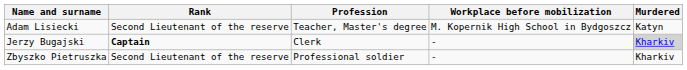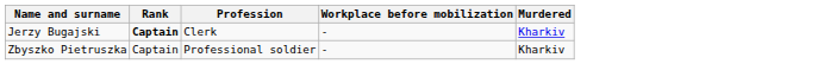 <table class="wikitable">
 <tr>
 <th><strong>Name and surname</strong></th>
 <th><strong>Rank</strong></th>
 <th><strong>Profession</strong></th>
 <th><strong>Workplace before mobilization</strong></th>
 <th><strong>Murdered</strong></th>
 </tr>
 <tr>
-<td>Adam Lisiecki</td>
-<td>Second Lieutenant of the reserve</td>
-<td>Teacher, Master's degree</td>
-<td>M. Kopernik High School in Bydgoszcz</td>
-<td>Katyn</td>
-</tr>
-<tr>
 <td>Jerzy Bugajski</td>
 <td><strong>Captain</strong></td>
 <td>Clerk</td>
 <td>-</td>
-<td style="background: lightgrey;"><a href='#'>Kharkiv</a></td>
+<td><a href='#'>Kharkiv</a></td>
 </tr>
 <tr>
 <td>Zbyszko Pietruszka</td>
-<td>Second Lieutenant of the reserve</td>
+<td>Captain</td>
 <td>Professional soldier</td>
 <td>-</td>
 <td>Kharkiv</td>
 </tr>
 </table>
